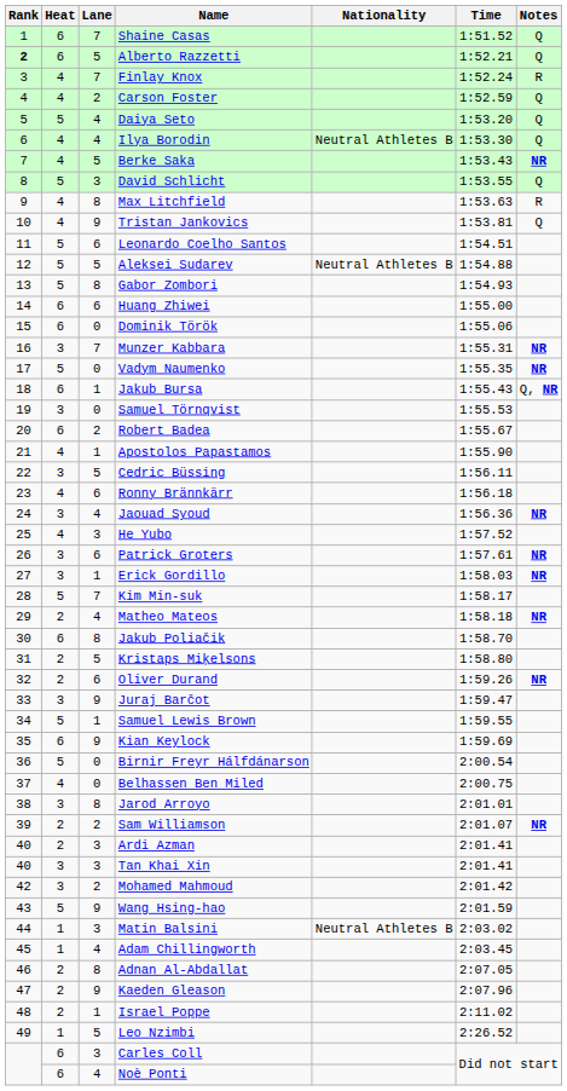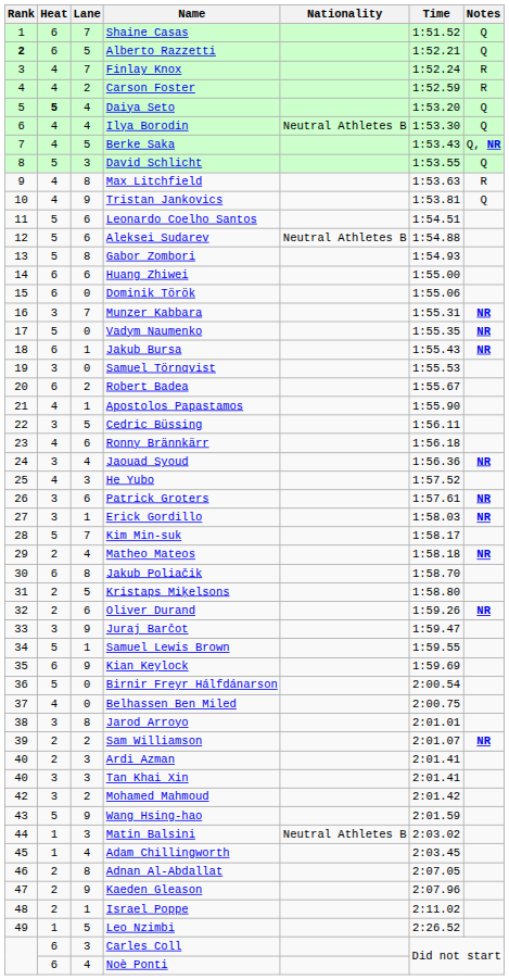 <table class="wikitable sortable" style="text-align:center">
 <tr>
 <th>Rank</th>
 <th>Heat</th>
 <th>Lane</th>
 <th>Name</th>
 <th>Nationality</th>
 <th>Time</th>
 <th>Notes</th>
 </tr>
 <tr bgcolor=ccffcc>
 <td>1</td>
 <td>6</td>
 <td>7</td>
 <td align=left><a href='#'>Shaine Casas</a></td>
 <td align=left></td>
 <td>1:51.52</td>
 <td>Q</td>
 </tr>
 <tr bgcolor=ccffcc>
 <td><strong>2</strong></td>
 <td>6</td>
 <td>5</td>
 <td align=left><a href='#'>Alberto Razzetti</a></td>
 <td align=left></td>
 <td>1:52.21</td>
 <td>Q</td>
 </tr>
 <tr bgcolor=ccffcc>
 <td>3</td>
 <td>4</td>
 <td>7</td>
 <td align=left><a href='#'>Finlay Knox</a></td>
 <td align=left></td>
 <td>1:52.24</td>
 <td>R</td>
 </tr>
 <tr bgcolor=ccffcc>
 <td>4</td>
 <td>4</td>
 <td>2</td>
 <td align=left><a href='#'>Carson Foster</a></td>
 <td align=left></td>
 <td>1:52.59</td>
-<td>Q</td>
+<td>R</td>
 </tr>
 <tr bgcolor=ccffcc>
 <td>5</td>
-<td>5</td>
+<td><strong>5</strong></td>
 <td>4</td>
 <td align=left><a href='#'>Daiya Seto</a></td>
 <td align=left></td>
 <td>1:53.20</td>
 <td>Q</td>
 </tr>
 <tr bgcolor=ccffcc>
 <td>6</td>
 <td>4</td>
 <td>4</td>
 <td align=left><a href='#'>Ilya Borodin</a></td>
 <td align=left> Neutral Athletes B</td>
 <td>1:53.30</td>
 <td>Q</td>
 </tr>
 <tr bgcolor=ccffcc>
 <td>7</td>
 <td>4</td>
 <td>5</td>
 <td align=left><a href='#'>Berke Saka</a></td>
 <td align=left></td>
 <td>1:53.43</td>
-<td><strong><a href='#'>NR</a></strong></td>
+<td>Q, <strong><a href='#'>NR</a></strong></td>
 </tr>
 <tr bgcolor=ccffcc>
 <td>8</td>
 <td>5</td>
 <td>3</td>
 <td align=left><a href='#'>David Schlicht</a></td>
 <td align=left></td>
 <td>1:53.55</td>
 <td>Q</td>
 </tr>
 <tr>
 <td>9</td>
 <td>4</td>
 <td>8</td>
 <td align=left><a href='#'>Max Litchfield</a></td>
 <td align=left></td>
 <td>1:53.63</td>
 <td>R</td>
 </tr>
 <tr>
 <td>10</td>
 <td>4</td>
 <td>9</td>
 <td align=left><a href='#'>Tristan Jankovics</a></td>
 <td align=left></td>
 <td>1:53.81</td>
 <td>Q</td>
 </tr>
 <tr>
 <td>11</td>
 <td>5</td>
 <td>6</td>
 <td align=left><a href='#'>Leonardo Coelho Santos</a></td>
 <td align=left></td>
 <td>1:54.51</td>
 <td></td>
 </tr>
 <tr>
 <td>12</td>
 <td>5</td>
-<td>5</td>
+<td>6</td>
 <td align=left><a href='#'>Aleksei Sudarev</a></td>
 <td align=left> Neutral Athletes B</td>
 <td>1:54.88</td>
 <td></td>
 </tr>
 <tr>
 <td>13</td>
 <td>5</td>
 <td>8</td>
 <td align=left><a href='#'>Gabor Zombori</a></td>
 <td align=left></td>
 <td>1:54.93</td>
 <td></td>
 </tr>
 <tr>
 <td>14</td>
 <td>6</td>
 <td>6</td>
 <td align=left><a href='#'>Huang Zhiwei</a></td>
 <td align=left></td>
 <td>1:55.00</td>
 <td></td>
 </tr>
 <tr>
 <td>15</td>
 <td>6</td>
 <td>0</td>
 <td align=left><a href='#'>Dominik Török</a></td>
 <td align=left></td>
 <td>1:55.06</td>
 <td></td>
 </tr>
 <tr>
 <td>16</td>
 <td>3</td>
 <td>7</td>
 <td align=left><a href='#'>Munzer Kabbara</a></td>
 <td align=left></td>
 <td>1:55.31</td>
 <td><strong><a href='#'>NR</a></strong></td>
 </tr>
 <tr>
 <td>17</td>
 <td>5</td>
 <td>0</td>
 <td align=left><a href='#'>Vadym Naumenko</a></td>
 <td align=left></td>
 <td>1:55.35</td>
 <td><strong><a href='#'>NR</a></strong></td>
 </tr>
 <tr>
 <td>18</td>
 <td>6</td>
 <td>1</td>
 <td align=left><a href='#'>Jakub Bursa</a></td>
 <td align=left></td>
 <td>1:55.43</td>
-<td>Q, <strong><a href='#'>NR</a></strong></td>
+<td><strong><a href='#'>NR</a></strong></td>
 </tr>
 <tr>
 <td>19</td>
 <td>3</td>
 <td>0</td>
 <td align=left><a href='#'>Samuel Törnqvist</a></td>
 <td align=left></td>
 <td>1:55.53</td>
 <td></td>
 </tr>
 <tr>
 <td>20</td>
 <td>6</td>
 <td>2</td>
 <td align=left><a href='#'>Robert Badea</a></td>
 <td align=left></td>
 <td>1:55.67</td>
 <td></td>
 </tr>
 <tr>
 <td>21</td>
 <td>4</td>
 <td>1</td>
 <td align=left><a href='#'>Apostolos Papastamos</a></td>
 <td align=left></td>
 <td>1:55.90</td>
 <td></td>
 </tr>
 <tr>
 <td>22</td>
 <td>3</td>
 <td>5</td>
 <td align=left><a href='#'>Cedric Büssing</a></td>
 <td align=left></td>
 <td>1:56.11</td>
 <td></td>
 </tr>
 <tr>
 <td>23</td>
 <td>4</td>
 <td>6</td>
 <td align=left><a href='#'>Ronny Brännkärr</a></td>
 <td align=left></td>
 <td>1:56.18</td>
 <td></td>
 </tr>
 <tr>
 <td>24</td>
 <td>3</td>
 <td>4</td>
 <td align=left><a href='#'>Jaouad Syoud</a></td>
 <td align=left></td>
 <td>1:56.36</td>
 <td><strong><a href='#'>NR</a></strong></td>
 </tr>
 <tr>
 <td>25</td>
 <td>4</td>
 <td>3</td>
 <td align=left><a href='#'>He Yubo</a></td>
 <td align=left></td>
 <td>1:57.52</td>
 <td></td>
 </tr>
 <tr>
 <td>26</td>
 <td>3</td>
 <td>6</td>
 <td align=left><a href='#'>Patrick Groters</a></td>
 <td align=left></td>
 <td>1:57.61</td>
 <td><strong><a href='#'>NR</a></strong></td>
 </tr>
 <tr>
 <td>27</td>
 <td>3</td>
 <td>1</td>
 <td align=left><a href='#'>Erick Gordillo</a></td>
 <td align=left></td>
 <td>1:58.03</td>
 <td><strong><a href='#'>NR</a></strong></td>
 </tr>
 <tr>
 <td>28</td>
 <td>5</td>
 <td>7</td>
 <td align=left><a href='#'>Kim Min-suk</a></td>
 <td align=left></td>
 <td>1:58.17</td>
 <td></td>
 </tr>
 <tr>
 <td>29</td>
 <td>2</td>
 <td>4</td>
 <td align=left><a href='#'>Matheo Mateos</a></td>
 <td align=left></td>
 <td>1:58.18</td>
 <td><strong><a href='#'>NR</a></strong></td>
 </tr>
 <tr>
 <td>30</td>
 <td>6</td>
 <td>8</td>
 <td align=left><a href='#'>Jakub Poliačik</a></td>
 <td align=left></td>
 <td>1:58.70</td>
 <td></td>
 </tr>
 <tr>
 <td>31</td>
 <td>2</td>
 <td>5</td>
 <td align=left><a href='#'>Kristaps Miķelsons</a></td>
 <td align=left></td>
 <td>1:58.80</td>
 <td></td>
 </tr>
 <tr>
 <td>32</td>
 <td>2</td>
 <td>6</td>
 <td align=left><a href='#'>Oliver Durand</a></td>
 <td align=left></td>
 <td>1:59.26</td>
 <td><strong><a href='#'>NR</a></strong></td>
 </tr>
 <tr>
 <td>33</td>
 <td>3</td>
 <td>9</td>
 <td align=left><a href='#'>Juraj Barčot</a></td>
 <td align=left></td>
 <td>1:59.47</td>
 <td></td>
 </tr>
 <tr>
 <td>34</td>
 <td>5</td>
 <td>1</td>
 <td align=left><a href='#'>Samuel Lewis Brown</a></td>
 <td align=left></td>
 <td>1:59.55</td>
 <td></td>
 </tr>
 <tr>
 <td>35</td>
 <td>6</td>
 <td>9</td>
 <td align=left><a href='#'>Kian Keylock</a></td>
 <td align=left></td>
 <td>1:59.69</td>
 <td></td>
 </tr>
 <tr>
 <td>36</td>
 <td>5</td>
 <td>0</td>
 <td align=left><a href='#'>Birnir Freyr Hálfdánarson</a></td>
 <td align=left></td>
 <td>2:00.54</td>
 <td></td>
 </tr>
 <tr>
 <td>37</td>
 <td>4</td>
 <td>0</td>
 <td align=left><a href='#'>Belhassen Ben Miled</a></td>
 <td align=left></td>
 <td>2:00.75</td>
 <td></td>
 </tr>
 <tr>
 <td>38</td>
 <td>3</td>
 <td>8</td>
 <td align=left><a href='#'>Jarod Arroyo</a></td>
 <td align=left></td>
 <td>2:01.01</td>
 <td></td>
 </tr>
 <tr>
 <td>39</td>
 <td>2</td>
 <td>2</td>
 <td align=left><a href='#'>Sam Williamson</a></td>
 <td align=left></td>
 <td>2:01.07</td>
 <td><strong><a href='#'>NR</a></strong></td>
 </tr>
 <tr>
 <td>40</td>
 <td>2</td>
 <td>3</td>
 <td align=left><a href='#'>Ardi Azman</a></td>
 <td align=left></td>
 <td>2:01.41</td>
 <td></td>
 </tr>
 <tr>
 <td>40</td>
 <td>3</td>
 <td>3</td>
 <td align=left><a href='#'>Tan Khai Xin</a></td>
 <td align=left></td>
 <td>2:01.41</td>
 <td></td>
 </tr>
 <tr>
 <td>42</td>
 <td>3</td>
 <td>2</td>
 <td align=left><a href='#'>Mohamed Mahmoud</a></td>
 <td align=left></td>
 <td>2:01.42</td>
 <td></td>
 </tr>
 <tr>
 <td>43</td>
 <td>5</td>
 <td>9</td>
 <td align=left><a href='#'>Wang Hsing-hao</a></td>
 <td align=left></td>
 <td>2:01.59</td>
 <td></td>
 </tr>
 <tr>
 <td>44</td>
 <td>1</td>
 <td>3</td>
 <td align=left><a href='#'>Matin Balsini</a></td>
 <td align=left> Neutral Athletes B</td>
 <td>2:03.02</td>
 <td></td>
 </tr>
 <tr>
 <td>45</td>
 <td>1</td>
 <td>4</td>
 <td align=left><a href='#'>Adam Chillingworth</a></td>
 <td align=left></td>
 <td>2:03.45</td>
 <td></td>
 </tr>
 <tr>
 <td>46</td>
 <td>2</td>
 <td>8</td>
 <td align=left><a href='#'>Adnan Al-Abdallat</a></td>
 <td align=left></td>
 <td>2:07.05</td>
 <td></td>
 </tr>
 <tr>
 <td>47</td>
 <td>2</td>
 <td>9</td>
 <td align=left><a href='#'>Kaeden Gleason</a></td>
 <td align=left></td>
 <td>2:07.96</td>
 <td></td>
 </tr>
 <tr>
 <td>48</td>
 <td>2</td>
 <td>1</td>
 <td align=left><a href='#'>Israel Poppe</a></td>
 <td align=left></td>
 <td>2:11.02</td>
 <td></td>
 </tr>
 <tr>
 <td>49</td>
 <td>1</td>
 <td>5</td>
 <td align=left><a href='#'>Leo Nzimbi</a></td>
 <td align=left></td>
 <td>2:26.52</td>
 <td></td>
 </tr>
 <tr>
 <td rowspan=2></td>
 <td>6</td>
 <td>3</td>
 <td align=left><a href='#'>Carles Coll</a></td>
 <td align=left></td>
 <td colspan=2 rowspan=2>Did not start</td>
 </tr>
 <tr>
 <td>6</td>
 <td>4</td>
 <td align=left><a href='#'>Noè Ponti</a></td>
 <td align=left></td>
 </tr>
 </table>
